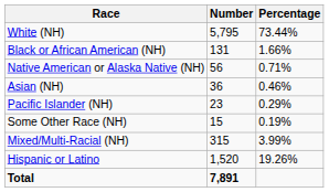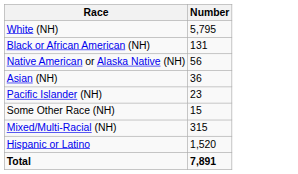 <table class="wikitable">
 <tr>
 <th>Race</th>
 <th>Number</th>
-<th>Percentage</th>
 </tr>
 <tr>
 <td><a href='#'>White</a> (NH)</td>
 <td>5,795</td>
-<td>73.44%</td>
 </tr>
 <tr>
 <td><a href='#'>Black or African American</a> (NH)</td>
 <td>131</td>
-<td>1.66%</td>
 </tr>
 <tr>
 <td><a href='#'>Native American</a> or <a href='#'>Alaska Native</a> (NH)</td>
 <td>56</td>
-<td>0.71%</td>
 </tr>
 <tr>
 <td><a href='#'>Asian</a> (NH)</td>
 <td>36</td>
-<td>0.46%</td>
 </tr>
 <tr>
 <td><a href='#'>Pacific Islander</a> (NH)</td>
 <td>23</td>
-<td>0.29%</td>
 </tr>
 <tr>
 <td>Some Other Race (NH)</td>
 <td>15</td>
-<td>0.19%</td>
 </tr>
 <tr>
 <td><a href='#'>Mixed/Multi-Racial</a> (NH)</td>
 <td>315</td>
-<td>3.99%</td>
 </tr>
 <tr>
 <td><a href='#'>Hispanic or Latino</a></td>
 <td>1,520</td>
-<td>19.26%</td>
 </tr>
 <tr>
 <td><strong>Total</strong></td>
 <td><strong>7,891</strong></td>
-<td></td>
 </tr>
 </table>
